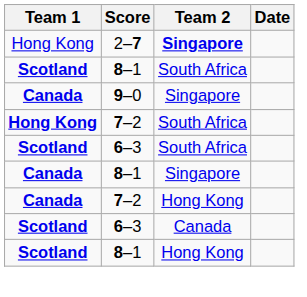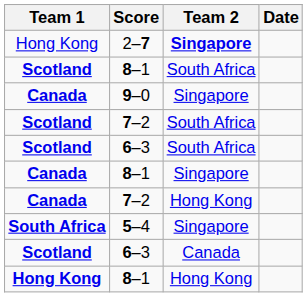 <table class="wikitable" style="text-align: center">
 <tr>
 <th>Team 1</th>
 <th>Score</th>
 <th>Team 2</th>
 <th>Date</th>
 </tr>
 <tr>
 <td> <a href='#'>Hong Kong</a></td>
 <td>2–<strong>7</strong></td>
 <td> <strong><a href='#'>Singapore</a></strong></td>
 <td></td>
 </tr>
 <tr>
 <td> <strong><a href='#'>Scotland</a></strong></td>
 <td><strong>8</strong>–1</td>
 <td> <a href='#'>South Africa</a></td>
 <td></td>
 </tr>
 <tr>
 <td> <strong><a href='#'>Canada</a></strong></td>
 <td><strong>9</strong>–0</td>
 <td> <a href='#'>Singapore</a></td>
 <td></td>
 </tr>
 <tr>
-<td> <strong><a href='#'>Hong Kong</a></strong></td>
+<td> <strong><a href='#'>Scotland</a></strong></td>
 <td><strong>7</strong>–2</td>
 <td> <a href='#'>South Africa</a></td>
 <td></td>
 </tr>
 <tr>
 <td> <strong><a href='#'>Scotland</a></strong></td>
 <td><strong>6</strong>–3</td>
 <td> <a href='#'>South Africa</a></td>
 <td></td>
 </tr>
 <tr>
 <td> <strong><a href='#'>Canada</a></strong></td>
 <td><strong>8</strong>–1</td>
 <td> <a href='#'>Singapore</a></td>
 <td></td>
 </tr>
 <tr>
 <td> <strong><a href='#'>Canada</a></strong></td>
 <td><strong>7</strong>–2</td>
 <td> <a href='#'>Hong Kong</a></td>
 <td></td>
 </tr>
 <tr>
+<td> <strong><a href='#'>South Africa</a></strong></td>
+<td><strong>5</strong>–4</td>
+<td> <a href='#'>Singapore</a></td>
+<td></td>
+</tr>
+<tr>
 <td> <strong><a href='#'>Scotland</a></strong></td>
 <td><strong>6</strong>–3</td>
 <td> <a href='#'>Canada</a></td>
 <td></td>
 </tr>
 <tr>
-<td> <strong><a href='#'>Scotland</a></strong></td>
+<td> <strong><a href='#'>Hong Kong</a></strong></td>
 <td><strong>8</strong>–1</td>
 <td> <a href='#'>Hong Kong</a></td>
 <td></td>
 </tr>
 </table>
